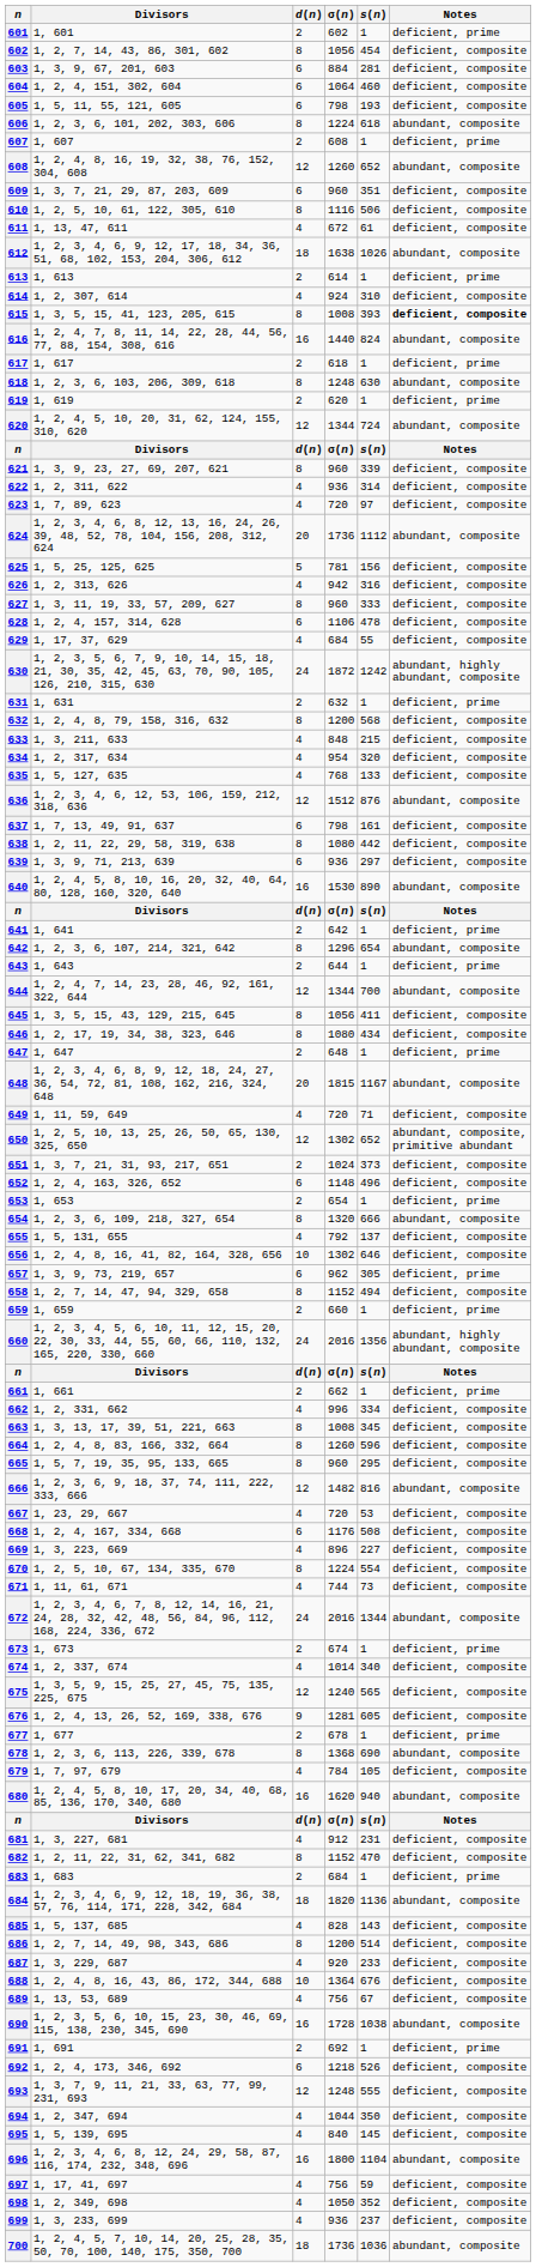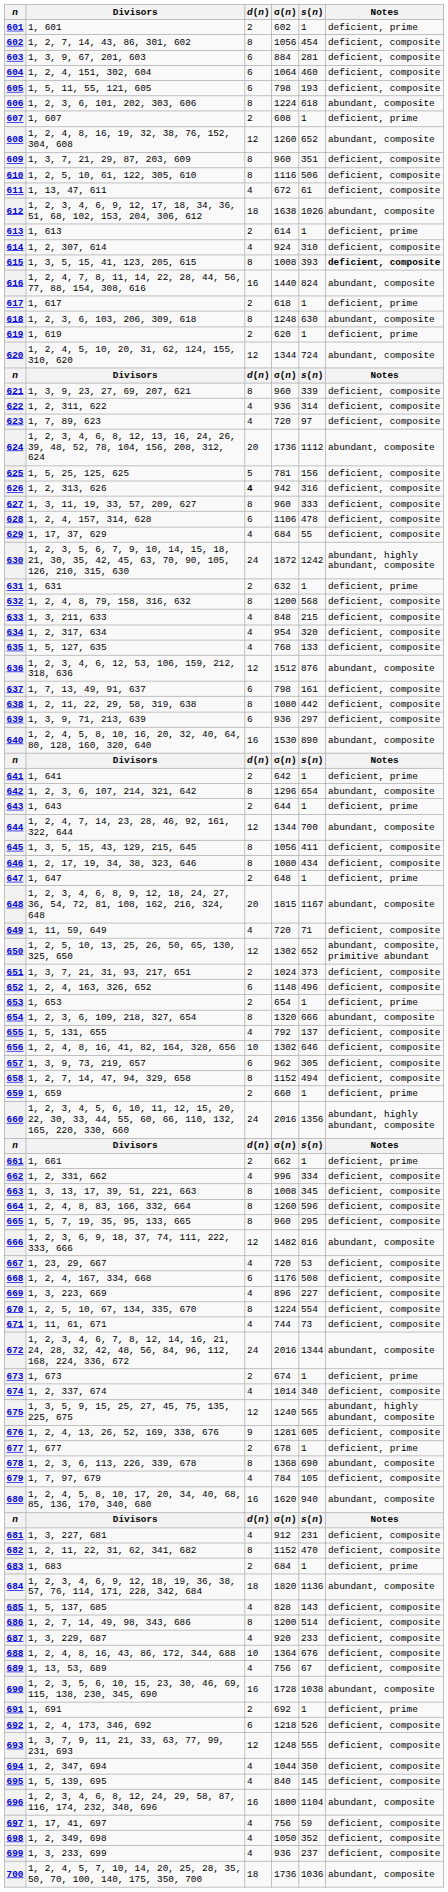 <table class="wikitable">
 <tr>
 <th><em>n</em></th>
 <th>Divisors</th>
 <th><em>d</em>(<em>n</em>)</th>
 <th>σ(<em>n</em>)</th>
 <th><em>s</em>(<em>n</em>)</th>
 <th>Notes</th>
 </tr>
 <tr>
 <th><a href='#'>601</a></th>
 <td>1, 601</td>
 <td>2</td>
 <td>602</td>
 <td>1</td>
 <td>deficient, prime</td>
 </tr>
 <tr>
 <th><a href='#'>602</a></th>
 <td>1, 2, 7, 14, 43, 86, 301, 602</td>
 <td>8</td>
 <td>1056</td>
 <td>454</td>
 <td>deficient, composite</td>
 </tr>
 <tr>
 <th><a href='#'>603</a></th>
 <td>1, 3, 9, 67, 201, 603</td>
 <td>6</td>
 <td>884</td>
 <td>281</td>
 <td>deficient, composite</td>
 </tr>
 <tr>
 <th><a href='#'>604</a></th>
 <td>1, 2, 4, 151, 302, 604</td>
 <td>6</td>
 <td>1064</td>
 <td>460</td>
 <td>deficient, composite</td>
 </tr>
 <tr>
 <th><a href='#'>605</a></th>
 <td>1, 5, 11, 55, 121, 605</td>
 <td>6</td>
 <td>798</td>
 <td>193</td>
 <td>deficient, composite</td>
 </tr>
 <tr>
 <th><a href='#'>606</a></th>
 <td>1, 2, 3, 6, 101, 202, 303, 606</td>
 <td>8</td>
 <td>1224</td>
 <td>618</td>
 <td>abundant, composite</td>
 </tr>
 <tr>
 <th><a href='#'>607</a></th>
 <td>1, 607</td>
 <td>2</td>
 <td>608</td>
 <td>1</td>
 <td>deficient, prime</td>
 </tr>
 <tr>
 <th><a href='#'>608</a></th>
 <td>1, 2, 4, 8, 16, 19, 32, 38, 76, 152, 304, 608</td>
 <td>12</td>
 <td>1260</td>
 <td>652</td>
 <td>abundant, composite</td>
 </tr>
 <tr>
 <th><a href='#'>609</a></th>
 <td>1, 3, 7, 21, 29, 87, 203, 609</td>
-<td>6</td>
+<td>8</td>
 <td>960</td>
 <td>351</td>
 <td>deficient, composite</td>
 </tr>
 <tr>
 <th><a href='#'>610</a></th>
 <td>1, 2, 5, 10, 61, 122, 305, 610</td>
 <td>8</td>
 <td>1116</td>
 <td>506</td>
 <td>deficient, composite</td>
 </tr>
 <tr>
 <th><a href='#'>611</a></th>
 <td>1, 13, 47, 611</td>
 <td>4</td>
 <td>672</td>
 <td>61</td>
 <td>deficient, composite</td>
 </tr>
 <tr>
 <th><a href='#'>612</a></th>
 <td>1, 2, 3, 4, 6, 9, 12, 17, 18, 34, 36, 51, 68, 102, 153, 204, 306, 612</td>
 <td>18</td>
 <td>1638</td>
 <td>1026</td>
 <td>abundant, composite</td>
 </tr>
 <tr>
 <th><a href='#'>613</a></th>
 <td>1, 613</td>
 <td>2</td>
 <td>614</td>
 <td>1</td>
 <td>deficient, prime</td>
 </tr>
 <tr>
 <th><a href='#'>614</a></th>
 <td>1, 2, 307, 614</td>
 <td>4</td>
 <td>924</td>
 <td>310</td>
 <td>deficient, composite</td>
 </tr>
 <tr>
 <th><a href='#'>615</a></th>
 <td>1, 3, 5, 15, 41, 123, 205, 615</td>
 <td>8</td>
 <td>1008</td>
 <td>393</td>
 <td><strong>deficient, composite</strong></td>
 </tr>
 <tr>
 <th><a href='#'>616</a></th>
 <td>1, 2, 4, 7, 8, 11, 14, 22, 28, 44, 56, 77, 88, 154, 308, 616</td>
 <td>16</td>
 <td>1440</td>
 <td>824</td>
 <td>abundant, composite</td>
 </tr>
 <tr>
 <th><a href='#'>617</a></th>
 <td>1, 617</td>
 <td>2</td>
 <td>618</td>
 <td>1</td>
 <td>deficient, prime</td>
 </tr>
 <tr>
 <th><a href='#'>618</a></th>
 <td>1, 2, 3, 6, 103, 206, 309, 618</td>
 <td>8</td>
 <td>1248</td>
 <td>630</td>
 <td>abundant, composite</td>
 </tr>
 <tr>
 <th><a href='#'>619</a></th>
 <td>1, 619</td>
 <td>2</td>
 <td>620</td>
 <td>1</td>
 <td>deficient, prime</td>
 </tr>
 <tr>
 <th><a href='#'>620</a></th>
 <td>1, 2, 4, 5, 10, 20, 31, 62, 124, 155, 310, 620</td>
 <td>12</td>
 <td>1344</td>
 <td>724</td>
 <td>abundant, composite</td>
 </tr>
 <tr>
 <th><em>n</em></th>
 <th>Divisors</th>
 <th><em>d</em>(<em>n</em>)</th>
 <th>σ(<em>n</em>)</th>
 <th><em>s</em>(<em>n</em>)</th>
 <th>Notes</th>
 </tr>
 <tr>
 <th><a href='#'>621</a></th>
 <td>1, 3, 9, 23, 27, 69, 207, 621</td>
 <td>8</td>
 <td>960</td>
 <td>339</td>
 <td>deficient, composite</td>
 </tr>
 <tr>
 <th><a href='#'>622</a></th>
 <td>1, 2, 311, 622</td>
 <td>4</td>
 <td>936</td>
 <td>314</td>
 <td>deficient, composite</td>
 </tr>
 <tr>
 <th><a href='#'>623</a></th>
 <td>1, 7, 89, 623</td>
 <td>4</td>
 <td>720</td>
 <td>97</td>
 <td>deficient, composite</td>
 </tr>
 <tr>
 <th><a href='#'>624</a></th>
 <td>1, 2, 3, 4, 6, 8, 12, 13, 16, 24, 26, 39, 48, 52, 78, 104, 156, 208, 312, 624</td>
 <td>20</td>
 <td>1736</td>
 <td>1112</td>
 <td>abundant, composite</td>
 </tr>
 <tr>
 <th><a href='#'>625</a></th>
 <td>1, 5, 25, 125, 625</td>
 <td>5</td>
 <td>781</td>
 <td>156</td>
 <td>deficient, composite</td>
 </tr>
 <tr>
 <th><a href='#'>626</a></th>
 <td>1, 2, 313, 626</td>
-<td>4</td>
+<td><strong>4</strong></td>
 <td>942</td>
 <td>316</td>
 <td>deficient, composite</td>
 </tr>
 <tr>
 <th><a href='#'>627</a></th>
 <td>1, 3, 11, 19, 33, 57, 209, 627</td>
 <td>8</td>
 <td>960</td>
 <td>333</td>
 <td>deficient, composite</td>
 </tr>
 <tr>
 <th><a href='#'>628</a></th>
 <td>1, 2, 4, 157, 314, 628</td>
 <td>6</td>
 <td>1106</td>
 <td>478</td>
 <td>deficient, composite</td>
 </tr>
 <tr>
 <th><a href='#'>629</a></th>
 <td>1, 17, 37, 629</td>
 <td>4</td>
 <td>684</td>
 <td>55</td>
 <td>deficient, composite</td>
 </tr>
 <tr>
 <th><a href='#'>630</a></th>
 <td>1, 2, 3, 5, 6, 7, 9, 10, 14, 15, 18, 21, 30, 35, 42, 45, 63, 70, 90, 105, 126, 210, 315, 630</td>
 <td>24</td>
 <td>1872</td>
 <td>1242</td>
 <td>abundant, highly abundant, composite</td>
 </tr>
 <tr>
 <th><a href='#'>631</a></th>
 <td>1, 631</td>
 <td>2</td>
 <td>632</td>
 <td>1</td>
 <td>deficient, prime</td>
 </tr>
 <tr>
 <th><a href='#'>632</a></th>
 <td>1, 2, 4, 8, 79, 158, 316, 632</td>
 <td>8</td>
 <td>1200</td>
 <td>568</td>
 <td>deficient, composite</td>
 </tr>
 <tr>
 <th><a href='#'>633</a></th>
 <td>1, 3, 211, 633</td>
 <td>4</td>
 <td>848</td>
 <td>215</td>
 <td>deficient, composite</td>
 </tr>
 <tr>
 <th><a href='#'>634</a></th>
 <td>1, 2, 317, 634</td>
 <td>4</td>
 <td>954</td>
 <td>320</td>
 <td>deficient, composite</td>
 </tr>
 <tr>
 <th><a href='#'>635</a></th>
 <td>1, 5, 127, 635</td>
 <td>4</td>
 <td>768</td>
 <td>133</td>
 <td>deficient, composite</td>
 </tr>
 <tr>
 <th><a href='#'>636</a></th>
 <td>1, 2, 3, 4, 6, 12, 53, 106, 159, 212, 318, 636</td>
 <td>12</td>
 <td>1512</td>
 <td>876</td>
 <td>abundant, composite</td>
 </tr>
 <tr>
 <th><a href='#'>637</a></th>
 <td>1, 7, 13, 49, 91, 637</td>
 <td>6</td>
 <td>798</td>
 <td>161</td>
 <td>deficient, composite</td>
 </tr>
 <tr>
 <th><a href='#'>638</a></th>
 <td>1, 2, 11, 22, 29, 58, 319, 638</td>
 <td>8</td>
 <td>1080</td>
 <td>442</td>
 <td>deficient, composite</td>
 </tr>
 <tr>
 <th><a href='#'>639</a></th>
 <td>1, 3, 9, 71, 213, 639</td>
 <td>6</td>
 <td>936</td>
 <td>297</td>
 <td>deficient, composite</td>
 </tr>
 <tr>
 <th><a href='#'>640</a></th>
 <td>1, 2, 4, 5, 8, 10, 16, 20, 32, 40, 64, 80, 128, 160, 320, 640</td>
 <td>16</td>
 <td>1530</td>
 <td>890</td>
 <td>abundant, composite</td>
 </tr>
 <tr>
 <th><em>n</em></th>
 <th>Divisors</th>
 <th><em>d</em>(<em>n</em>)</th>
 <th>σ(<em>n</em>)</th>
 <th><em>s</em>(<em>n</em>)</th>
 <th>Notes</th>
 </tr>
 <tr>
 <th><a href='#'>641</a></th>
 <td>1, 641</td>
 <td>2</td>
 <td>642</td>
 <td>1</td>
 <td>deficient, prime</td>
 </tr>
 <tr>
 <th><a href='#'>642</a></th>
 <td>1, 2, 3, 6, 107, 214, 321, 642</td>
 <td>8</td>
 <td>1296</td>
 <td>654</td>
 <td>abundant, composite</td>
 </tr>
 <tr>
 <th><a href='#'>643</a></th>
 <td>1, 643</td>
 <td>2</td>
 <td>644</td>
 <td>1</td>
 <td>deficient, prime</td>
 </tr>
 <tr>
 <th><a href='#'>644</a></th>
 <td>1, 2, 4, 7, 14, 23, 28, 46, 92, 161, 322, 644</td>
 <td>12</td>
 <td>1344</td>
 <td>700</td>
 <td>abundant, composite</td>
 </tr>
 <tr>
 <th><a href='#'>645</a></th>
 <td>1, 3, 5, 15, 43, 129, 215, 645</td>
 <td>8</td>
 <td>1056</td>
 <td>411</td>
 <td>deficient, composite</td>
 </tr>
 <tr>
 <th><a href='#'>646</a></th>
 <td>1, 2, 17, 19, 34, 38, 323, 646</td>
 <td>8</td>
 <td>1080</td>
 <td>434</td>
 <td>deficient, composite</td>
 </tr>
 <tr>
 <th><a href='#'>647</a></th>
 <td>1, 647</td>
 <td>2</td>
 <td>648</td>
 <td>1</td>
 <td>deficient, prime</td>
 </tr>
 <tr>
 <th><a href='#'>648</a></th>
 <td>1, 2, 3, 4, 6, 8, 9, 12, 18, 24, 27, 36, 54, 72, 81, 108, 162, 216, 324, 648</td>
 <td>20</td>
 <td>1815</td>
 <td>1167</td>
 <td>abundant, composite</td>
 </tr>
 <tr>
 <th><a href='#'>649</a></th>
 <td>1, 11, 59, 649</td>
 <td>4</td>
 <td>720</td>
 <td>71</td>
 <td>deficient, composite</td>
 </tr>
 <tr>
 <th><a href='#'>650</a></th>
 <td>1, 2, 5, 10, 13, 25, 26, 50, 65, 130, 325, 650</td>
 <td>12</td>
 <td>1302</td>
 <td>652</td>
 <td>abundant, composite, primitive abundant</td>
 </tr>
 <tr>
 <th><a href='#'>651</a></th>
 <td>1, 3, 7, 21, 31, 93, 217, 651</td>
 <td>2</td>
 <td>1024</td>
 <td>373</td>
 <td>deficient, composite</td>
 </tr>
 <tr>
 <th><a href='#'>652</a></th>
 <td>1, 2, 4, 163, 326, 652</td>
 <td>6</td>
 <td>1148</td>
 <td>496</td>
 <td>deficient, composite</td>
 </tr>
 <tr>
 <th><a href='#'>653</a></th>
 <td>1, 653</td>
 <td>2</td>
 <td>654</td>
 <td>1</td>
 <td>deficient, prime</td>
 </tr>
 <tr>
 <th><a href='#'>654</a></th>
 <td>1, 2, 3, 6, 109, 218, 327, 654</td>
 <td>8</td>
 <td>1320</td>
 <td>666</td>
 <td>abundant, composite</td>
 </tr>
 <tr>
 <th><a href='#'>655</a></th>
 <td>1, 5, 131, 655</td>
 <td>4</td>
 <td>792</td>
 <td>137</td>
 <td>deficient, composite</td>
 </tr>
 <tr>
 <th><a href='#'>656</a></th>
 <td>1, 2, 4, 8, 16, 41, 82, 164, 328, 656</td>
 <td>10</td>
 <td>1302</td>
 <td>646</td>
 <td>deficient, composite</td>
 </tr>
 <tr>
 <th><a href='#'>657</a></th>
 <td>1, 3, 9, 73, 219, 657</td>
 <td>6</td>
 <td>962</td>
 <td>305</td>
-<td>deficient, prime</td>
+<td>deficient, composite</td>
 </tr>
 <tr>
 <th><a href='#'>658</a></th>
 <td>1, 2, 7, 14, 47, 94, 329, 658</td>
 <td>8</td>
 <td>1152</td>
 <td>494</td>
 <td>deficient, composite</td>
 </tr>
 <tr>
 <th><a href='#'>659</a></th>
 <td>1, 659</td>
 <td>2</td>
 <td>660</td>
 <td>1</td>
 <td>deficient, prime</td>
 </tr>
 <tr>
 <th><a href='#'>660</a></th>
 <td>1, 2, 3, 4, 5, 6, 10, 11, 12, 15, 20, 22, 30, 33, 44, 55, 60, 66, 110, 132, 165, 220, 330, 660</td>
 <td>24</td>
 <td>2016</td>
 <td>1356</td>
 <td>abundant, highly abundant, composite</td>
 </tr>
 <tr>
 <th><em>n</em></th>
 <th>Divisors</th>
 <th><em>d</em>(<em>n</em>)</th>
 <th>σ(<em>n</em>)</th>
 <th><em>s</em>(<em>n</em>)</th>
 <th>Notes</th>
 </tr>
 <tr>
 <th><a href='#'>661</a></th>
 <td>1, 661</td>
 <td>2</td>
 <td>662</td>
 <td>1</td>
 <td>deficient, prime</td>
 </tr>
 <tr>
 <th><a href='#'>662</a></th>
 <td>1, 2, 331, 662</td>
 <td>4</td>
 <td>996</td>
 <td>334</td>
 <td>deficient, composite</td>
 </tr>
 <tr>
 <th><a href='#'>663</a></th>
 <td>1, 3, 13, 17, 39, 51, 221, 663</td>
 <td>8</td>
 <td>1008</td>
 <td>345</td>
 <td>deficient, composite</td>
 </tr>
 <tr>
 <th><a href='#'>664</a></th>
 <td>1, 2, 4, 8, 83, 166, 332, 664</td>
 <td>8</td>
 <td>1260</td>
 <td>596</td>
 <td>deficient, composite</td>
 </tr>
 <tr>
 <th><a href='#'>665</a></th>
 <td>1, 5, 7, 19, 35, 95, 133, 665</td>
 <td>8</td>
 <td>960</td>
 <td>295</td>
 <td>deficient, composite</td>
 </tr>
 <tr>
 <th><a href='#'>666</a></th>
 <td>1, 2, 3, 6, 9, 18, 37, 74, 111, 222, 333, 666</td>
 <td>12</td>
 <td>1482</td>
 <td>816</td>
 <td>abundant, composite</td>
 </tr>
 <tr>
 <th><a href='#'>667</a></th>
 <td>1, 23, 29, 667</td>
 <td>4</td>
 <td>720</td>
 <td>53</td>
 <td>deficient, composite</td>
 </tr>
 <tr>
 <th><a href='#'>668</a></th>
 <td>1, 2, 4, 167, 334, 668</td>
 <td>6</td>
 <td>1176</td>
 <td>508</td>
 <td>deficient, composite</td>
 </tr>
 <tr>
 <th><a href='#'>669</a></th>
 <td>1, 3, 223, 669</td>
 <td>4</td>
 <td>896</td>
 <td>227</td>
 <td>deficient, composite</td>
 </tr>
 <tr>
 <th><a href='#'>670</a></th>
 <td>1, 2, 5, 10, 67, 134, 335, 670</td>
 <td>8</td>
 <td>1224</td>
 <td>554</td>
 <td>deficient, composite</td>
 </tr>
 <tr>
 <th><a href='#'>671</a></th>
 <td>1, 11, 61, 671</td>
 <td>4</td>
 <td>744</td>
 <td>73</td>
 <td>deficient, composite</td>
 </tr>
 <tr>
 <th><a href='#'>672</a></th>
 <td>1, 2, 3, 4, 6, 7, 8, 12, 14, 16, 21, 24, 28, 32, 42, 48, 56, 84, 96, 112, 168, 224, 336, 672</td>
 <td>24</td>
 <td>2016</td>
 <td>1344</td>
 <td>abundant, composite</td>
 </tr>
 <tr>
 <th><a href='#'>673</a></th>
 <td>1, 673</td>
 <td>2</td>
 <td>674</td>
 <td>1</td>
 <td>deficient, prime</td>
 </tr>
 <tr>
 <th><a href='#'>674</a></th>
 <td>1, 2, 337, 674</td>
 <td>4</td>
 <td>1014</td>
 <td>340</td>
 <td>deficient, composite</td>
 </tr>
 <tr>
 <th><a href='#'>675</a></th>
 <td>1, 3, 5, 9, 15, 25, 27, 45, 75, 135, 225, 675</td>
 <td>12</td>
 <td>1240</td>
 <td>565</td>
-<td>deficient, composite</td>
+<td>abundant, highly abundant, composite</td>
 </tr>
 <tr>
 <th><a href='#'>676</a></th>
 <td>1, 2, 4, 13, 26, 52, 169, 338, 676</td>
 <td>9</td>
 <td>1281</td>
 <td>605</td>
 <td>deficient, composite</td>
 </tr>
 <tr>
 <th><a href='#'>677</a></th>
 <td>1, 677</td>
 <td>2</td>
 <td>678</td>
 <td>1</td>
 <td>deficient, prime</td>
 </tr>
 <tr>
 <th><a href='#'>678</a></th>
 <td>1, 2, 3, 6, 113, 226, 339, 678</td>
 <td>8</td>
 <td>1368</td>
 <td>690</td>
 <td>abundant, composite</td>
 </tr>
 <tr>
 <th><a href='#'>679</a></th>
 <td>1, 7, 97, 679</td>
 <td>4</td>
 <td>784</td>
 <td>105</td>
 <td>deficient, composite</td>
 </tr>
 <tr>
 <th><a href='#'>680</a></th>
 <td>1, 2, 4, 5, 8, 10, 17, 20, 34, 40, 68, 85, 136, 170, 340, 680</td>
 <td>16</td>
 <td>1620</td>
 <td>940</td>
 <td>abundant, composite</td>
 </tr>
 <tr>
 <th><em>n</em></th>
 <th>Divisors</th>
 <th><em>d</em>(<em>n</em>)</th>
 <th>σ(<em>n</em>)</th>
 <th><em>s</em>(<em>n</em>)</th>
 <th>Notes</th>
 </tr>
 <tr>
 <th><a href='#'>681</a></th>
 <td>1, 3, 227, 681</td>
 <td>4</td>
 <td>912</td>
 <td>231</td>
 <td>deficient, composite</td>
 </tr>
 <tr>
 <th><a href='#'>682</a></th>
 <td>1, 2, 11, 22, 31, 62, 341, 682</td>
 <td>8</td>
 <td>1152</td>
 <td>470</td>
 <td>deficient, composite</td>
 </tr>
 <tr>
 <th><a href='#'>683</a></th>
 <td>1, 683</td>
 <td>2</td>
 <td>684</td>
 <td>1</td>
 <td>deficient, prime</td>
 </tr>
 <tr>
 <th><a href='#'>684</a></th>
 <td>1, 2, 3, 4, 6, 9, 12, 18, 19, 36, 38, 57, 76, 114, 171, 228, 342, 684</td>
 <td>18</td>
 <td>1820</td>
 <td>1136</td>
 <td>abundant, composite</td>
 </tr>
 <tr>
 <th><a href='#'>685</a></th>
 <td>1, 5, 137, 685</td>
 <td>4</td>
 <td>828</td>
 <td>143</td>
 <td>deficient, composite</td>
 </tr>
 <tr>
 <th><a href='#'>686</a></th>
 <td>1, 2, 7, 14, 49, 98, 343, 686</td>
 <td>8</td>
 <td>1200</td>
 <td>514</td>
 <td>deficient, composite</td>
 </tr>
 <tr>
 <th><a href='#'>687</a></th>
 <td>1, 3, 229, 687</td>
 <td>4</td>
 <td>920</td>
 <td>233</td>
 <td>deficient, composite</td>
 </tr>
 <tr>
 <th><a href='#'>688</a></th>
 <td>1, 2, 4, 8, 16, 43, 86, 172, 344, 688</td>
 <td>10</td>
 <td>1364</td>
 <td>676</td>
 <td>deficient, composite</td>
 </tr>
 <tr>
 <th><a href='#'>689</a></th>
 <td>1, 13, 53, 689</td>
 <td>4</td>
 <td>756</td>
 <td>67</td>
 <td>deficient, composite</td>
 </tr>
 <tr>
 <th><a href='#'>690</a></th>
 <td>1, 2, 3, 5, 6, 10, 15, 23, 30, 46, 69, 115, 138, 230, 345, 690</td>
 <td>16</td>
 <td>1728</td>
 <td>1038</td>
 <td>abundant, composite</td>
 </tr>
 <tr>
 <th><a href='#'>691</a></th>
 <td>1, 691</td>
 <td>2</td>
 <td>692</td>
 <td>1</td>
 <td>deficient, prime</td>
 </tr>
 <tr>
 <th><a href='#'>692</a></th>
 <td>1, 2, 4, 173, 346, 692</td>
 <td>6</td>
 <td>1218</td>
 <td>526</td>
 <td>deficient, composite</td>
 </tr>
 <tr>
 <th><a href='#'>693</a></th>
 <td>1, 3, 7, 9, 11, 21, 33, 63, 77, 99, 231, 693</td>
 <td>12</td>
 <td>1248</td>
 <td>555</td>
 <td>deficient, composite</td>
 </tr>
 <tr>
 <th><a href='#'>694</a></th>
 <td>1, 2, 347, 694</td>
 <td>4</td>
 <td>1044</td>
 <td>350</td>
 <td>deficient, composite</td>
 </tr>
 <tr>
 <th><a href='#'>695</a></th>
 <td>1, 5, 139, 695</td>
 <td>4</td>
 <td>840</td>
 <td>145</td>
 <td>deficient, composite</td>
 </tr>
 <tr>
 <th><a href='#'>696</a></th>
 <td>1, 2, 3, 4, 6, 8, 12, 24, 29, 58, 87, 116, 174, 232, 348, 696</td>
 <td>16</td>
 <td>1800</td>
 <td>1104</td>
 <td>abundant, composite</td>
 </tr>
 <tr>
 <th><a href='#'>697</a></th>
 <td>1, 17, 41, 697</td>
 <td>4</td>
 <td>756</td>
 <td>59</td>
 <td>deficient, composite</td>
 </tr>
 <tr>
 <th><a href='#'>698</a></th>
 <td>1, 2, 349, 698</td>
 <td>4</td>
 <td>1050</td>
 <td>352</td>
 <td>deficient, composite</td>
 </tr>
 <tr>
 <th><a href='#'>699</a></th>
 <td>1, 3, 233, 699</td>
 <td>4</td>
 <td>936</td>
 <td>237</td>
 <td>deficient, composite</td>
 </tr>
 <tr>
 <th><a href='#'>700</a></th>
 <td>1, 2, 4, 5, 7, 10, 14, 20, 25, 28, 35, 50, 70, 100, 140, 175, 350, 700</td>
 <td>18</td>
 <td>1736</td>
 <td>1036</td>
 <td>abundant, composite</td>
 </tr>
 </table>
